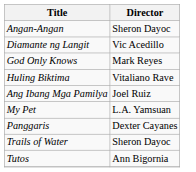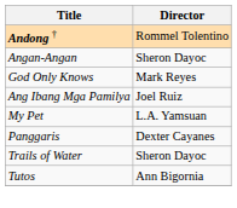 <table class="wikitable">
 <tr>
 <th>Title</th>
 <th>Director</th>
+</tr>
+<tr style="background:#FFDEAD;">
+<td><strong><em>Andong</em></strong> <sup>†</sup></td>
+<td>Rommel Tolentino</td>
 </tr>
 <tr>
 <td><em>Angan-Angan</em></td>
 <td>Sheron Dayoc</td>
 </tr>
 <tr>
-<td><em>Diamante ng Langit</em></td>
-<td>Vic Acedillo</td>
-</tr>
-<tr>
 <td><em>God Only Knows</em></td>
 <td>Mark Reyes</td>
-</tr>
-<tr>
-<td><em>Huling Biktima</em></td>
-<td>Vitaliano Rave</td>
 </tr>
 <tr>
 <td><em>Ang Ibang Mga Pamilya</em></td>
 <td>Joel Ruiz</td>
 </tr>
 <tr>
 <td><em>My Pet</em></td>
 <td>L.A. Yamsuan</td>
 </tr>
 <tr>
 <td><em>Panggaris</em></td>
 <td>Dexter Cayanes</td>
 </tr>
 <tr>
 <td><em>Trails of Water</em></td>
 <td>Sheron Dayoc</td>
 </tr>
 <tr>
 <td><em>Tutos</em></td>
 <td>Ann Bigornia</td>
 </tr>
 <tr>
 </tr>
 </table>
